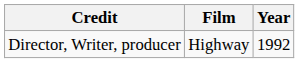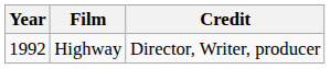 <table class="wikitable">
 <tr>
+<th>Year</th>
+<th>Film</th>
 <th>Credit</th>
-<th>Film</th>
-<th>Year</th>
 </tr>
 <tr>
+<td>1992</td>
+<td>Highway</td>
 <td>Director, Writer, producer</td>
-<td>Highway</td>
-<td>1992</td>
 </tr>
 </table>
